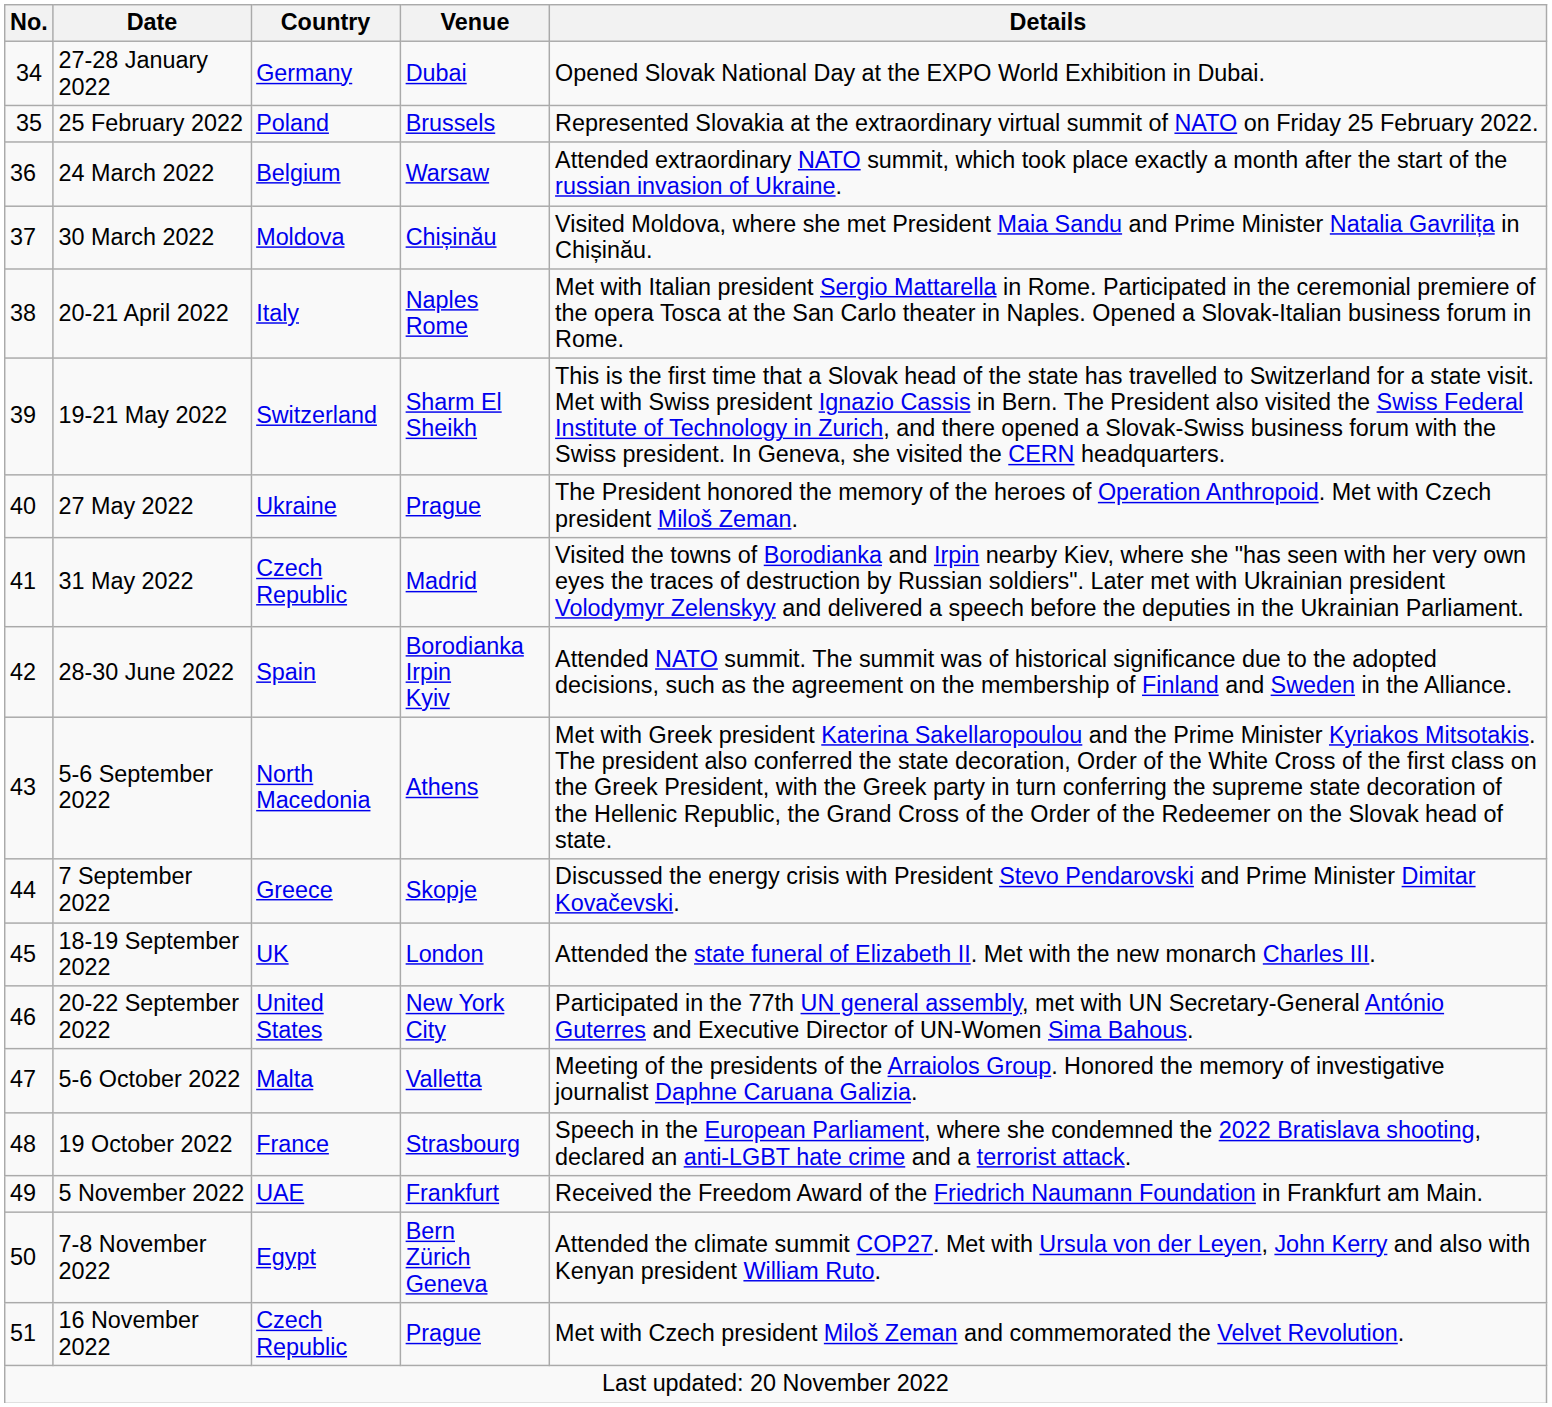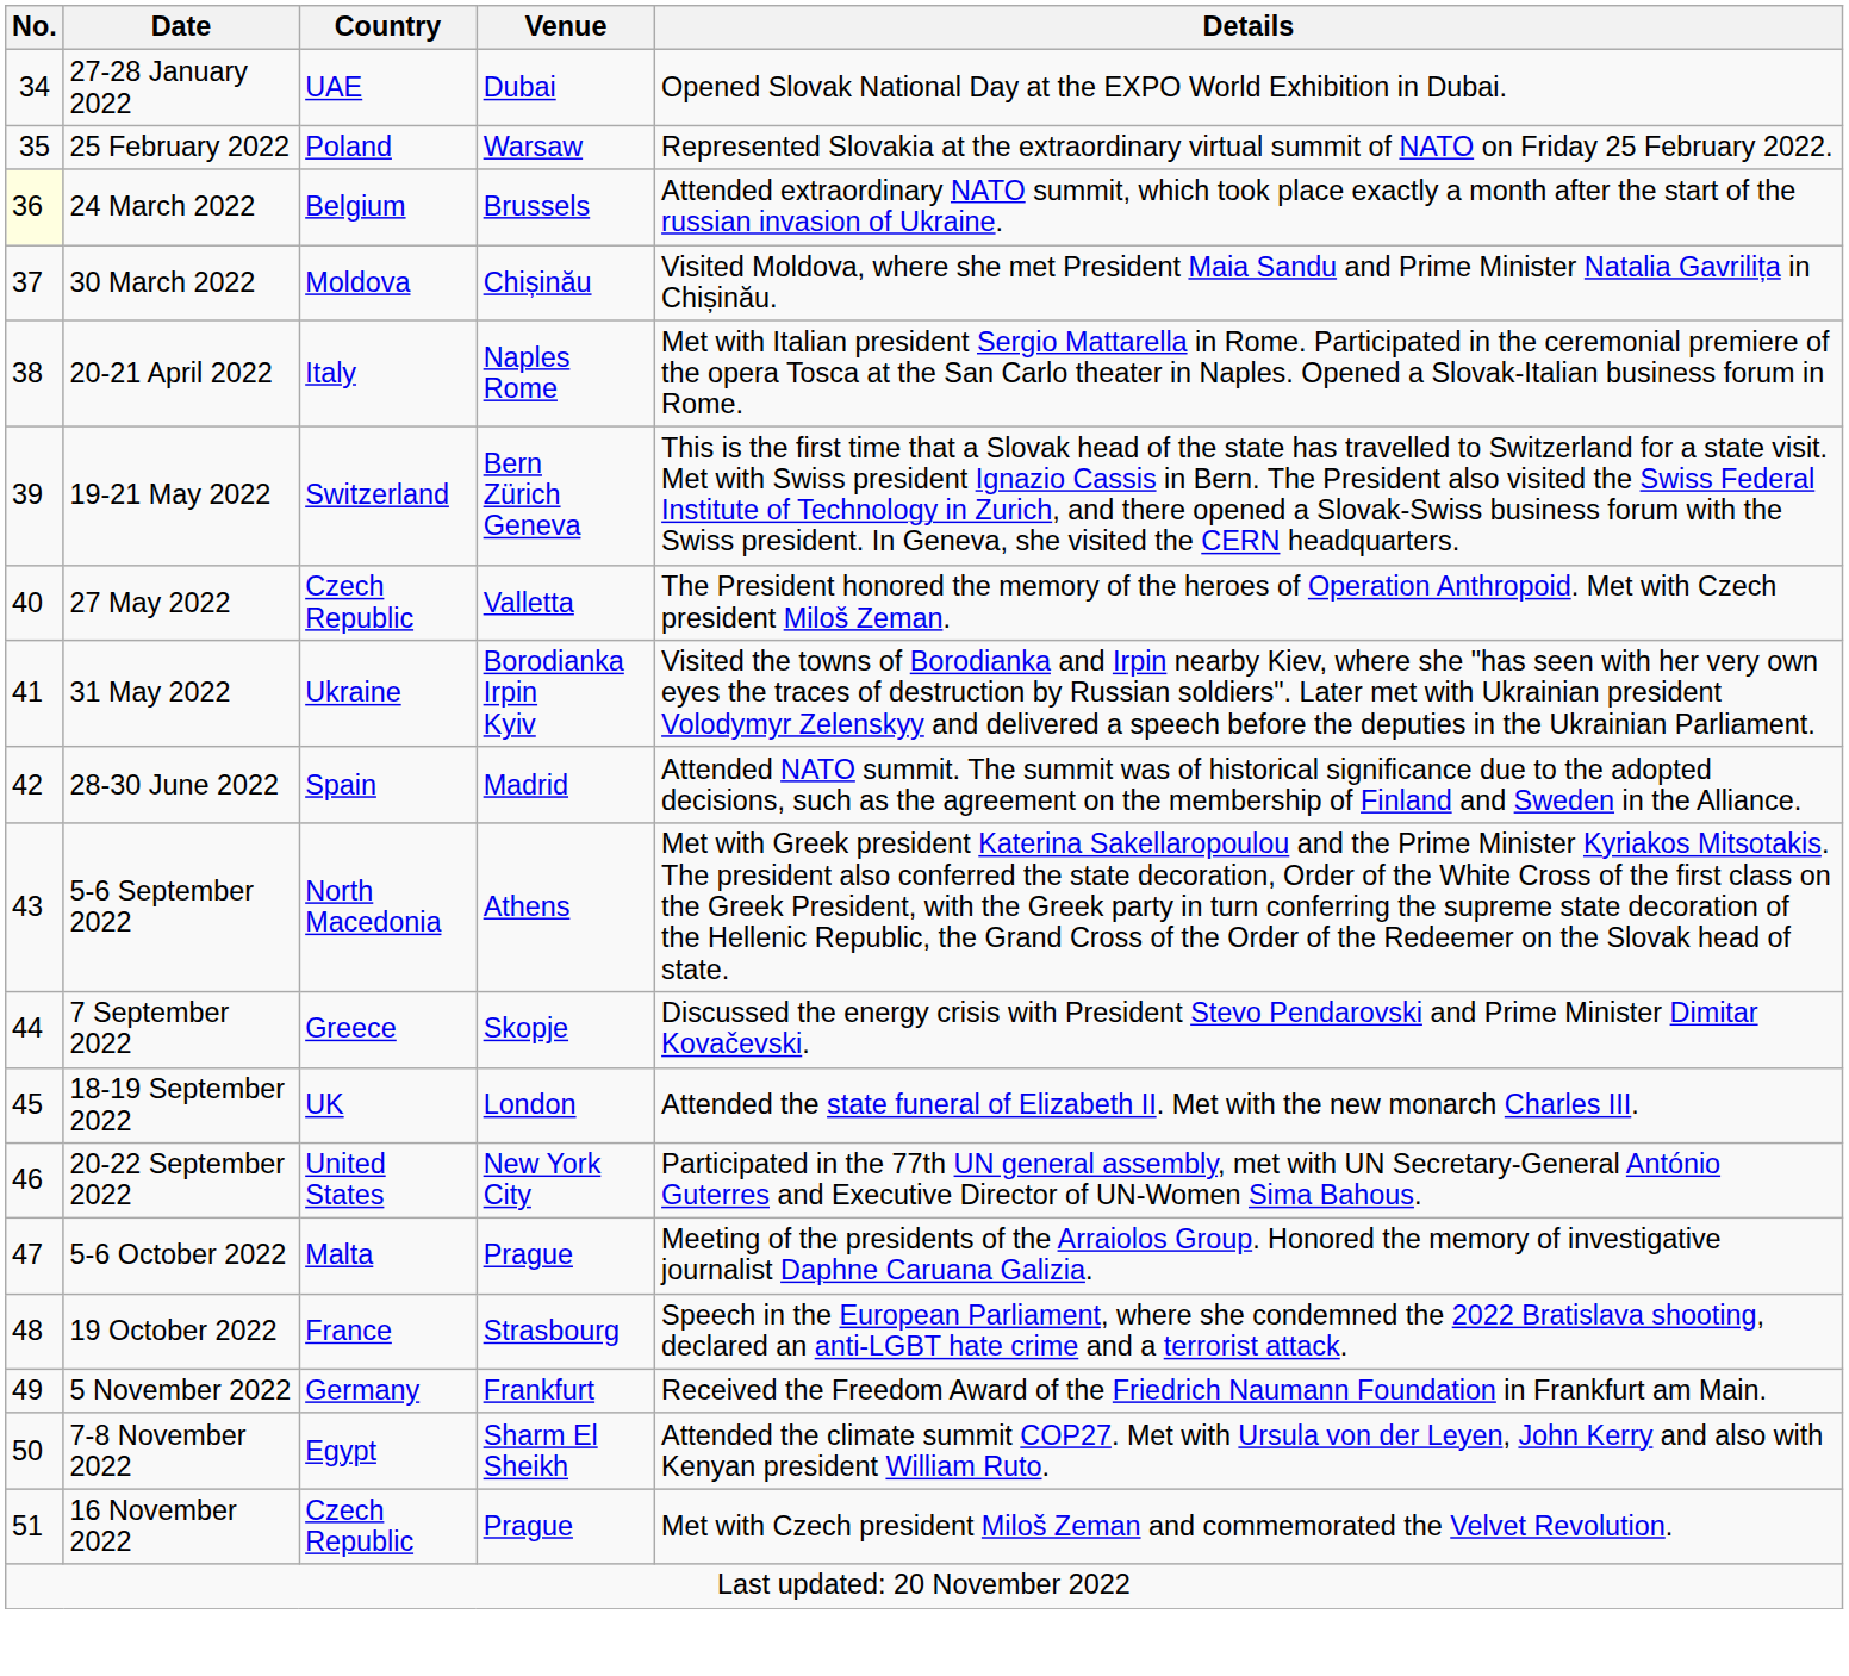 <table class="wikitable">
 <tr>
 <th width="20" align="center">No.</th>
 <th width="128" align="center">Date</th>
 <th width="95" align="center">Country</th>
 <th width="95" align="center">Venue</th>
 <th width="675" align="center">Details</th>
 </tr>
 <tr>
 <td align="center">34</td>
 <td align="left">27-28 January 2022</td>
-<td> <a href='#'>Germany</a></td>
+<td align="left"> <a href='#'>UAE</a></td>
 <td align="left"><a href='#'>Dubai</a></td>
 <td align="left">Opened Slovak National Day at the EXPO World Exhibition in Dubai.</td>
 </tr>
 <tr>
 <td align="center">35</td>
 <td align="left">25 February 2022</td>
 <td align="left"> <a href='#'>Poland</a></td>
-<td><a href='#'>Brussels</a></td>
+<td align="left"><a href='#'>Warsaw</a></td>
 <td align="left">Represented Slovakia at the extraordinary virtual summit of <a href='#'>NATO</a> on Friday 25 February 2022. </td>
 </tr>
 <tr>
-<td>36</td>
+<td style="background: lightyellow;">36</td>
 <td>24 March 2022</td>
 <td> <a href='#'>Belgium</a></td>
-<td align="left"><a href='#'>Warsaw</a></td>
+<td><a href='#'>Brussels</a></td>
 <td>Attended extraordinary <a href='#'>NATO</a> summit, which took place exactly a month after the start of the <a href='#'>russian invasion of Ukraine</a>.</td>
 </tr>
 <tr>
 <td>37</td>
 <td>30 March 2022</td>
 <td> <a href='#'>Moldova</a></td>
 <td><a href='#'>Chișinău</a></td>
 <td>Visited Moldova, where she met President <a href='#'>Maia Sandu</a> and Prime Minister <a href='#'>Natalia Gavrilița</a> in Chișinău.</td>
 </tr>
 <tr>
 <td>38</td>
 <td>20-21 April 2022</td>
 <td> <a href='#'>Italy</a></td>
 <td><a href='#'>Naples</a><br><a href='#'>Rome</a></td>
 <td>Met with Italian president <a href='#'>Sergio Mattarella</a> in Rome. Participated in the ceremonial premiere of the opera Tosca at the San Carlo theater in Naples. Opened a Slovak-Italian business forum in Rome.</td>
 </tr>
 <tr>
 <td>39</td>
 <td>19-21 May 2022</td>
 <td> <a href='#'>Switzerland</a></td>
-<td><a href='#'>Sharm El Sheikh</a></td>
+<td><a href='#'>Bern</a><br><a href='#'>Zürich</a><br><a href='#'>Geneva</a></td>
 <td>This is the first time that a Slovak head of the state has travelled to Switzerland for a state visit. Met with Swiss president <a href='#'>Ignazio Cassis</a> in Bern. The President also visited the <a href='#'>Swiss Federal Institute of Technology in Zurich</a>, and there opened a Slovak-Swiss business forum with the Swiss president. In Geneva, she visited the <a href='#'>CERN</a> headquarters.</td>
 </tr>
 <tr>
 <td>40</td>
 <td>27 May 2022</td>
-<td> <a href='#'>Ukraine</a></td>
-<td><a href='#'>Prague</a></td>
+<td> <a href='#'>Czech Republic</a></td>
+<td><a href='#'>Valletta</a></td>
 <td>The President honored the memory of the heroes of <a href='#'>Operation Anthropoid</a>. Met with Czech president <a href='#'>Miloš Zeman</a>.</td>
 </tr>
 <tr>
 <td>41</td>
 <td>31 May 2022</td>
-<td> <a href='#'>Czech Republic</a></td>
-<td><a href='#'>Madrid</a></td>
+<td> <a href='#'>Ukraine</a></td>
+<td><a href='#'>Borodianka</a><br><a href='#'>Irpin</a><br><a href='#'>Kyiv</a></td>
 <td>Visited the towns of <a href='#'>Borodianka</a> and <a href='#'>Irpin</a> nearby Kiev, where she "has seen with her very own eyes the traces of destruction by Russian soldiers". Later met with Ukrainian president <a href='#'>Volodymyr Zelenskyy</a> and delivered a speech before the deputies in the Ukrainian Parliament.</td>
 </tr>
 <tr>
 <td>42</td>
 <td>28-30 June 2022</td>
 <td> <a href='#'>Spain</a></td>
-<td><a href='#'>Borodianka</a><br><a href='#'>Irpin</a><br><a href='#'>Kyiv</a></td>
+<td><a href='#'>Madrid</a></td>
 <td>Attended <a href='#'>NATO</a> summit. The summit was of historical significance due to the adopted decisions, such as the agreement on the membership of <a href='#'>Finland</a> and <a href='#'>Sweden</a> in the Alliance.</td>
 </tr>
 <tr>
 <td>43</td>
 <td>5-6 September 2022</td>
 <td> <a href='#'>North Macedonia</a></td>
 <td><a href='#'>Athens</a></td>
 <td>Met with Greek president <a href='#'>Katerina Sakellaropoulou</a> and the Prime Minister <a href='#'>Kyriakos Mitsotakis</a>. The president also conferred the state decoration, Order of the White Cross of the first class on the Greek President, with the Greek party in turn conferring the supreme state decoration of the Hellenic Republic, the Grand Cross of the Order of the Redeemer on the Slovak head of state.</td>
 </tr>
 <tr>
 <td>44</td>
 <td>7 September 2022</td>
 <td> <a href='#'>Greece</a></td>
 <td><a href='#'>Skopje</a></td>
 <td>Discussed the energy crisis with President <a href='#'>Stevo Pendarovski</a> and Prime Minister <a href='#'>Dimitar Kovačevski</a>.</td>
 </tr>
 <tr>
 <td>45</td>
 <td>18-19 September 2022</td>
 <td> <a href='#'>UK</a></td>
 <td><a href='#'>London</a></td>
 <td>Attended the <a href='#'>state funeral of Elizabeth II</a>. Met with the new monarch <a href='#'>Charles III</a>.</td>
 </tr>
 <tr>
 <td>46</td>
 <td>20-22 September 2022</td>
 <td> <a href='#'>United States</a></td>
 <td><a href='#'>New York City</a></td>
 <td>Participated in the 77th <a href='#'>UN general assembly</a>, met with UN Secretary-General <a href='#'>António Guterres</a> and Executive Director of UN-Women <a href='#'>Sima Bahous</a>.</td>
 </tr>
 <tr>
 <td>47</td>
 <td>5-6 October 2022</td>
 <td> <a href='#'>Malta</a></td>
-<td><a href='#'>Valletta</a></td>
+<td><a href='#'>Prague</a></td>
 <td>Meeting of the presidents of the <a href='#'>Arraiolos Group</a>. Honored the memory of investigative journalist <a href='#'>Daphne Caruana Galizia</a>.</td>
 </tr>
 <tr>
 <td>48</td>
 <td>19 October 2022</td>
 <td> <a href='#'>France</a></td>
 <td><a href='#'>Strasbourg</a></td>
 <td>Speech in the <a href='#'>European Parliament</a>, where she condemned the <a href='#'>2022 Bratislava shooting</a>, declared an <a href='#'>anti-LGBT hate crime</a> and a <a href='#'>terrorist attack</a>.</td>
 </tr>
 <tr>
 <td>49</td>
 <td>5 November 2022</td>
-<td align="left"> <a href='#'>UAE</a></td>
+<td> <a href='#'>Germany</a></td>
 <td><a href='#'>Frankfurt</a></td>
 <td>Received the Freedom Award of the <a href='#'>Friedrich Naumann Foundation</a> in Frankfurt am Main.</td>
 </tr>
 <tr>
 <td>50</td>
 <td>7-8 November 2022</td>
 <td> <a href='#'>Egypt</a></td>
-<td><a href='#'>Bern</a><br><a href='#'>Zürich</a><br><a href='#'>Geneva</a></td>
+<td><a href='#'>Sharm El Sheikh</a></td>
 <td>Attended the climate summit <a href='#'>COP27</a>. Met with <a href='#'>Ursula von der Leyen</a>, <a href='#'>John Kerry</a> and also with Kenyan president <a href='#'>William Ruto</a>.</td>
 </tr>
 <tr>
 <td>51</td>
 <td>16 November 2022</td>
 <td> <a href='#'>Czech Republic</a></td>
 <td><a href='#'>Prague</a></td>
 <td>Met with Czech president <a href='#'>Miloš Zeman</a> and commemorated the <a href='#'>Velvet Revolution</a>.</td>
 </tr>
 <tr>
 <td colspan="5" style="text-align: center;">Last updated: 20 November 2022</td>
 </tr>
 </table>
